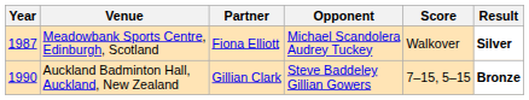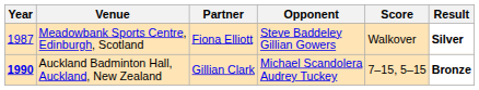 <table class="sortable wikitable" style="font-size: 90%;">
 <tr>
 <th>Year</th>
 <th>Venue</th>
 <th>Partner</th>
 <th>Opponent</th>
 <th>Score</th>
 <th>Result</th>
 </tr>
 <tr style="background:#FFE4B5">
 <td align="center"><a href='#'>1987</a></td>
 <td align="left"><a href='#'>Meadowbank Sports Centre</a>,<br><a href='#'>Edinburgh</a>, Scotland</td>
 <td align="left"> <a href='#'>Fiona Elliott</a></td>
-<td align="left"> <a href='#'>Michael Scandolera</a><br> <a href='#'>Audrey Tuckey</a></td>
+<td align="left"> <a href='#'>Steve Baddeley</a><br> <a href='#'>Gillian Gowers</a></td>
 <td align="left">Walkover</td>
 <td style="text-align:left; background:white"> <strong>Silver</strong></td>
 </tr>
 <tr style="background:#FFE4B5">
-<td align="center"><a href='#'>1990</a></td>
+<td align="center"><strong><a href='#'>1990</a></strong></td>
 <td align="left">Auckland Badminton Hall,<br><a href='#'>Auckland</a>, New Zealand</td>
 <td align="left"> <a href='#'>Gillian Clark</a></td>
-<td align="left"> <a href='#'>Steve Baddeley</a><br> <a href='#'>Gillian Gowers</a></td>
+<td align="left"> <a href='#'>Michael Scandolera</a><br> <a href='#'>Audrey Tuckey</a></td>
 <td align="left">7–15, 5–15</td>
 <td style="text-align:left; background:white"> <strong>Bronze</strong></td>
 </tr>
 </table>
